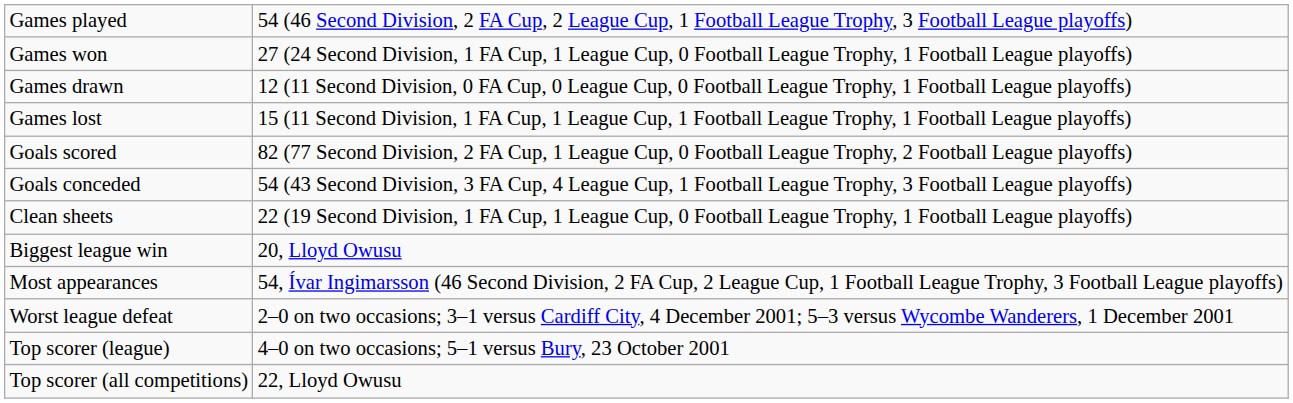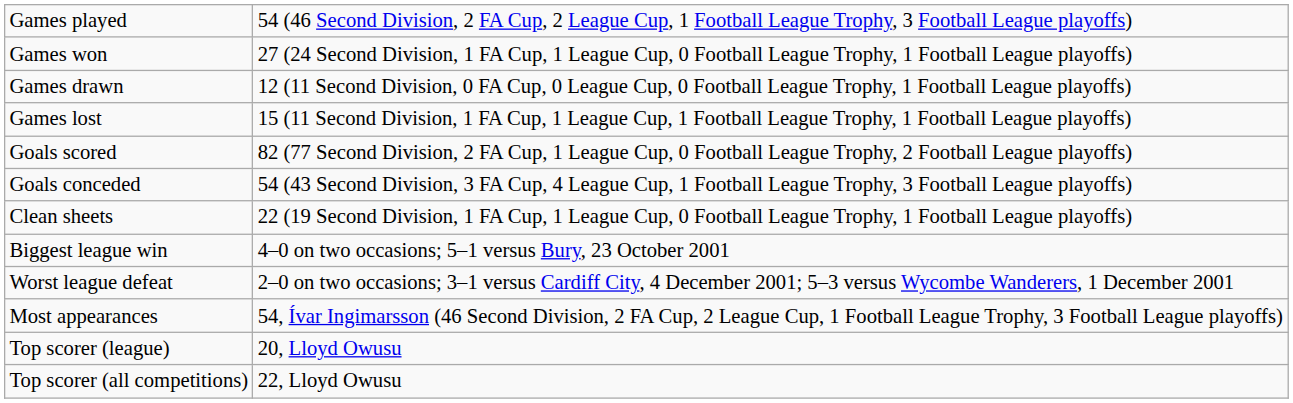 <table class="wikitable">
 <tr>
 <td>Games played</td>
 <td>54 (46 <a href='#'>Second Division</a>, 2 <a href='#'>FA Cup</a>, 2 <a href='#'>League Cup</a>, 1 <a href='#'>Football League Trophy</a>, 3 <a href='#'>Football League playoffs</a>)</td>
 </tr>
 <tr>
 <td>Games won</td>
 <td>27 (24 Second Division, 1 FA Cup, 1 League Cup, 0 Football League Trophy, 1 Football League playoffs)</td>
 </tr>
 <tr>
 <td>Games drawn</td>
 <td>12 (11 Second Division, 0 FA Cup, 0 League Cup, 0 Football League Trophy, 1 Football League playoffs)</td>
 </tr>
 <tr>
 <td>Games lost</td>
 <td>15 (11 Second Division, 1 FA Cup, 1 League Cup, 1 Football League Trophy, 1 Football League playoffs)</td>
 </tr>
 <tr>
 <td>Goals scored</td>
 <td>82 (77 Second Division, 2 FA Cup, 1 League Cup, 0 Football League Trophy, 2 Football League playoffs)</td>
 </tr>
 <tr>
 <td>Goals conceded</td>
 <td>54 (43 Second Division, 3 FA Cup, 4 League Cup, 1 Football League Trophy, 3 Football League playoffs)</td>
 </tr>
 <tr>
 <td>Clean sheets</td>
 <td>22 (19 Second Division, 1 FA Cup, 1 League Cup, 0 Football League Trophy, 1 Football League playoffs)</td>
 </tr>
 <tr>
 <td>Biggest league win</td>
-<td>20, <a href='#'>Lloyd Owusu</a></td>
+<td>4–0 on two occasions; 5–1 versus <a href='#'>Bury</a>, 23 October 2001</td>
+</tr>
+<tr>
+<td>Worst league defeat</td>
+<td>2–0 on two occasions; 3–1 versus <a href='#'>Cardiff City</a>, 4 December 2001; 5–3 versus <a href='#'>Wycombe Wanderers</a>, 1 December 2001</td>
 </tr>
 <tr>
 <td>Most appearances</td>
 <td>54, <a href='#'>Ívar Ingimarsson</a> (46 Second Division, 2 FA Cup, 2 League Cup, 1 Football League Trophy, 3 Football League playoffs)</td>
 </tr>
 <tr>
-<td>Worst league defeat</td>
-<td>2–0 on two occasions; 3–1 versus <a href='#'>Cardiff City</a>, 4 December 2001; 5–3 versus <a href='#'>Wycombe Wanderers</a>, 1 December 2001</td>
-</tr>
-<tr>
 <td>Top scorer (league)</td>
-<td>4–0 on two occasions; 5–1 versus <a href='#'>Bury</a>, 23 October 2001</td>
+<td>20, <a href='#'>Lloyd Owusu</a></td>
 </tr>
 <tr>
 <td>Top scorer (all competitions)</td>
 <td>22, Lloyd Owusu</td>
 </tr>
 </table>
